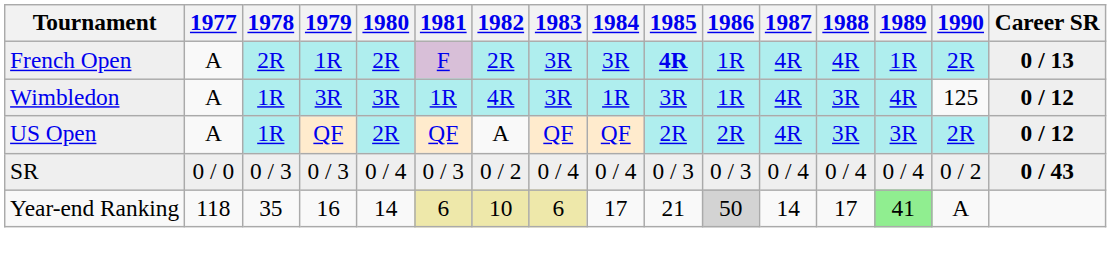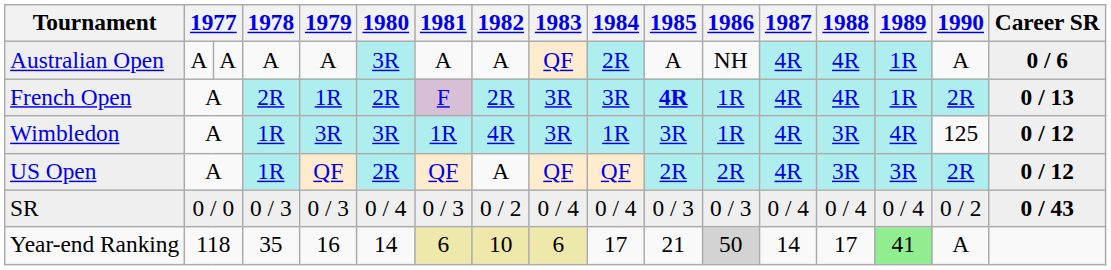 <table class="wikitable">
 <tr>
 <th>Tournament</th>
 <th colspan=2><a href='#'>1977</a></th>
 <th><a href='#'>1978</a></th>
 <th><a href='#'>1979</a></th>
 <th><a href='#'>1980</a></th>
 <th><a href='#'>1981</a></th>
 <th><a href='#'>1982</a></th>
 <th><a href='#'>1983</a></th>
 <th><a href='#'>1984</a></th>
 <th><a href='#'>1985</a></th>
 <th><a href='#'>1986</a></th>
 <th><a href='#'>1987</a></th>
 <th><a href='#'>1988</a></th>
 <th><a href='#'>1989</a></th>
 <th><a href='#'>1990</a></th>
 <th>Career SR</th>
+</tr>
+<tr>
+<td style="background:#EFEFEF;"><a href='#'>Australian Open</a></td>
+<td align="center">A</td>
+<td align="center">A</td>
+<td align="center">A</td>
+<td align="center">A</td>
+<td align="center" style="background:#afeeee;"><a href='#'>3R</a></td>
+<td align="center">A</td>
+<td align="center">A</td>
+<td align="center" style="background:#ffebcd;"><a href='#'>QF</a></td>
+<td align="center" style="background:#afeeee;"><a href='#'>2R</a></td>
+<td align="center">A</td>
+<td align="center">NH</td>
+<td align="center" style="background:#afeeee;"><a href='#'>4R</a></td>
+<td align="center" style="background:#afeeee;"><a href='#'>4R</a></td>
+<td align="center" style="background:#afeeee;"><a href='#'>1R</a></td>
+<td align="center">A</td>
+<td align="center" style="background:#EFEFEF;"><strong>0 / 6</strong></td>
 </tr>
 <tr>
 <td style="background:#EFEFEF;"><a href='#'>French Open</a></td>
 <td align="center" colspan=2>A</td>
 <td align="center" style="background:#afeeee;"><a href='#'>2R</a></td>
 <td align="center" style="background:#afeeee;"><a href='#'>1R</a></td>
 <td align="center" style="background:#afeeee;"><a href='#'>2R</a></td>
 <td align="center" style="background:#D8BFD8;"><a href='#'>F</a></td>
 <td align="center" style="background:#afeeee;"><a href='#'>2R</a></td>
 <td align="center" style="background:#afeeee;"><a href='#'>3R</a></td>
 <td align="center" style="background:#afeeee;"><a href='#'>3R</a></td>
 <td align="center" style="background:#afeeee;"><strong><a href='#'>4R</a></strong></td>
 <td align="center" style="background:#afeeee;"><a href='#'>1R</a></td>
 <td align="center" style="background:#afeeee;"><a href='#'>4R</a></td>
 <td align="center" style="background:#afeeee;"><a href='#'>4R</a></td>
 <td align="center" style="background:#afeeee;"><a href='#'>1R</a></td>
 <td align="center" style="background:#afeeee;"><a href='#'>2R</a></td>
 <td align="center" style="background:#EFEFEF;"><strong>0 / 13</strong></td>
 </tr>
 <tr>
 <td style="background:#EFEFEF;"><a href='#'>Wimbledon</a></td>
 <td align="center" colspan=2>A</td>
 <td align="center" style="background:#afeeee;"><a href='#'>1R</a></td>
 <td align="center" style="background:#afeeee;"><a href='#'>3R</a></td>
 <td align="center" style="background:#afeeee;"><a href='#'>3R</a></td>
 <td align="center" style="background:#afeeee;"><a href='#'>1R</a></td>
 <td align="center" style="background:#afeeee;"><a href='#'>4R</a></td>
 <td align="center" style="background:#afeeee;"><a href='#'>3R</a></td>
 <td align="center" style="background:#afeeee;"><a href='#'>1R</a></td>
 <td align="center" style="background:#afeeee;"><a href='#'>3R</a></td>
 <td align="center" style="background:#afeeee;"><a href='#'>1R</a></td>
 <td align="center" style="background:#afeeee;"><a href='#'>4R</a></td>
 <td align="center" style="background:#afeeee;"><a href='#'>3R</a></td>
 <td align="center" style="background:#afeeee;"><a href='#'>4R</a></td>
 <td align="center">125</td>
 <td align="center" style="background:#EFEFEF;"><strong>0 / 12</strong></td>
 </tr>
 <tr>
 <td style="background:#EFEFEF;"><a href='#'>US Open</a></td>
 <td align="center" colspan=2>A</td>
 <td align="center" style="background:#afeeee;"><a href='#'>1R</a></td>
 <td align="center" style="background:#ffebcd;"><a href='#'>QF</a></td>
 <td align="center" style="background:#afeeee;"><a href='#'>2R</a></td>
 <td align="center" style="background:#ffebcd;"><a href='#'>QF</a></td>
 <td align="center">A</td>
 <td align="center" style="background:#ffebcd;"><a href='#'>QF</a></td>
 <td align="center" style="background:#ffebcd;"><a href='#'>QF</a></td>
 <td align="center" style="background:#afeeee;"><a href='#'>2R</a></td>
 <td align="center" style="background:#afeeee;"><a href='#'>2R</a></td>
 <td align="center" style="background:#afeeee;"><a href='#'>4R</a></td>
 <td align="center" style="background:#afeeee;"><a href='#'>3R</a></td>
 <td align="center" style="background:#afeeee;"><a href='#'>3R</a></td>
 <td align="center" style="background:#afeeee;"><a href='#'>2R</a></td>
 <td align="center" style="background:#EFEFEF;"><strong>0 / 12</strong></td>
 </tr>
 <tr>
 <td style="background:#EFEFEF;">SR</td>
 <td align="center" style="background:#EFEFEF;" colspan=2>0 / 0</td>
 <td align="center" style="background:#EFEFEF;">0 / 3</td>
 <td align="center" style="background:#EFEFEF;">0 / 3</td>
 <td align="center" style="background:#EFEFEF;">0 / 4</td>
 <td align="center" style="background:#EFEFEF;">0 / 3</td>
 <td align="center" style="background:#EFEFEF;">0 / 2</td>
 <td align="center" style="background:#EFEFEF;">0 / 4</td>
 <td align="center" style="background:#EFEFEF;">0 / 4</td>
 <td align="center" style="background:#EFEFEF;">0 / 3</td>
 <td align="center" style="background:#EFEFEF;">0 / 3</td>
 <td align="center" style="background:#EFEFEF;">0 / 4</td>
 <td align="center" style="background:#EFEFEF;">0 / 4</td>
 <td align="center" style="background:#EFEFEF;">0 / 4</td>
 <td align="center" style="background:#EFEFEF;">0 / 2</td>
 <td align="center" style="background:#EFEFEF;"><strong>0 / 43</strong></td>
 </tr>
 <tr>
 <td align=left>Year-end Ranking</td>
 <td align="center" colspan=2>118</td>
 <td align="center">35</td>
 <td align="center">16</td>
 <td align="center">14</td>
 <td align="center" bgcolor=EEE8AA>6</td>
 <td align="center" bgcolor=EEE8AA>10</td>
 <td align="center" bgcolor=EEE8AA>6</td>
 <td align="center">17</td>
 <td align="center">21</td>
 <td align="center" style="background: lightgrey;">50</td>
 <td align="center">14</td>
 <td align="center">17</td>
 <td align="center" style="background: lightgreen;">41</td>
 <td align="center">A</td>
 <td></td>
 </tr>
 </table>
